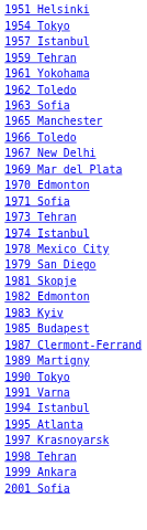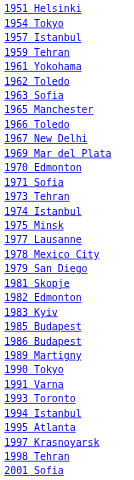 <table>
 <tr>
 <td><a href='#'>1951 Helsinki</a></td>
 <td></td>
 <td></td>
 <td></td>
 </tr>
 <tr>
 <td><a href='#'>1954 Tokyo</a></td>
 <td></td>
 <td></td>
 <td></td>
 </tr>
 <tr>
 <td><a href='#'>1957 Istanbul</a></td>
 <td></td>
 <td></td>
 <td></td>
 </tr>
 <tr>
 <td><a href='#'>1959 Tehran</a></td>
 <td></td>
 <td></td>
 <td></td>
 </tr>
 <tr>
 <td><a href='#'>1961 Yokohama</a></td>
 <td></td>
 <td></td>
 <td></td>
 </tr>
 <tr>
 <td><a href='#'>1962 Toledo</a></td>
 <td></td>
 <td></td>
 <td></td>
 </tr>
 <tr>
 <td><a href='#'>1963 Sofia</a></td>
 <td></td>
 <td></td>
 <td></td>
 </tr>
 <tr>
 <td><a href='#'>1965 Manchester</a></td>
 <td></td>
 <td></td>
 <td></td>
 </tr>
 <tr>
 <td><a href='#'>1966 Toledo</a></td>
 <td></td>
 <td></td>
 <td></td>
 </tr>
 <tr>
 <td><a href='#'>1967 New Delhi</a></td>
 <td></td>
 <td></td>
 <td></td>
 </tr>
 <tr>
 <td><a href='#'>1969 Mar del Plata</a></td>
 <td></td>
 <td></td>
 <td></td>
 </tr>
 <tr>
 <td><a href='#'>1970 Edmonton</a></td>
 <td></td>
 <td></td>
 <td></td>
 </tr>
 <tr>
 <td><a href='#'>1971 Sofia</a></td>
 <td></td>
 <td></td>
 <td></td>
 </tr>
 <tr>
 <td><a href='#'>1973 Tehran</a></td>
 <td></td>
 <td></td>
 <td></td>
 </tr>
 <tr>
 <td><a href='#'>1974 Istanbul</a></td>
 <td></td>
 <td></td>
 <td></td>
 </tr>
 <tr>
+<td><a href='#'>1975 Minsk</a></td>
+<td></td>
+<td></td>
+<td></td>
+</tr>
+<tr>
+<td><a href='#'>1977 Lausanne</a></td>
+<td></td>
+<td></td>
+<td></td>
+</tr>
+<tr>
 <td><a href='#'>1978 Mexico City</a></td>
 <td></td>
 <td></td>
 <td></td>
 </tr>
 <tr>
 <td><a href='#'>1979 San Diego</a></td>
 <td></td>
 <td></td>
 <td></td>
 </tr>
 <tr>
 <td><a href='#'>1981 Skopje</a></td>
 <td></td>
 <td></td>
 <td></td>
 </tr>
 <tr>
 <td><a href='#'>1982 Edmonton</a></td>
 <td></td>
 <td></td>
 <td></td>
 </tr>
 <tr>
 <td><a href='#'>1983 Kyiv</a></td>
 <td></td>
 <td></td>
 <td></td>
 </tr>
 <tr>
 <td><a href='#'>1985 Budapest</a></td>
 <td></td>
 <td></td>
 <td></td>
 </tr>
 <tr>
-<td><a href='#'>1987 Clermont-Ferrand</a></td>
+<td><a href='#'>1986 Budapest</a></td>
 <td></td>
 <td></td>
 <td></td>
 </tr>
 <tr>
 <td><a href='#'>1989 Martigny</a></td>
 <td></td>
 <td></td>
 <td></td>
 </tr>
 <tr>
 <td><a href='#'>1990 Tokyo</a></td>
 <td></td>
 <td></td>
 <td></td>
 </tr>
 <tr>
 <td><a href='#'>1991 Varna</a></td>
+<td></td>
+<td></td>
+<td></td>
+</tr>
+<tr>
+<td><a href='#'>1993 Toronto</a></td>
 <td></td>
 <td></td>
 <td></td>
 </tr>
 <tr>
 <td><a href='#'>1994 Istanbul</a></td>
 <td></td>
 <td></td>
 <td></td>
 </tr>
 <tr>
 <td><a href='#'>1995 Atlanta</a></td>
 <td></td>
 <td></td>
 <td></td>
 </tr>
 <tr>
 <td><a href='#'>1997 Krasnoyarsk</a></td>
 <td></td>
 <td></td>
 <td></td>
 </tr>
 <tr>
 <td><a href='#'>1998 Tehran</a></td>
 <td></td>
 <td></td>
 <td></td>
 </tr>
 <tr>
-<td><a href='#'>1999 Ankara</a></td>
-<td></td>
-<td></td>
-<td></td>
-</tr>
-<tr>
 <td><a href='#'>2001 Sofia</a></td>
 <td></td>
 <td></td>
 <td></td>
 </tr>
 </table>
